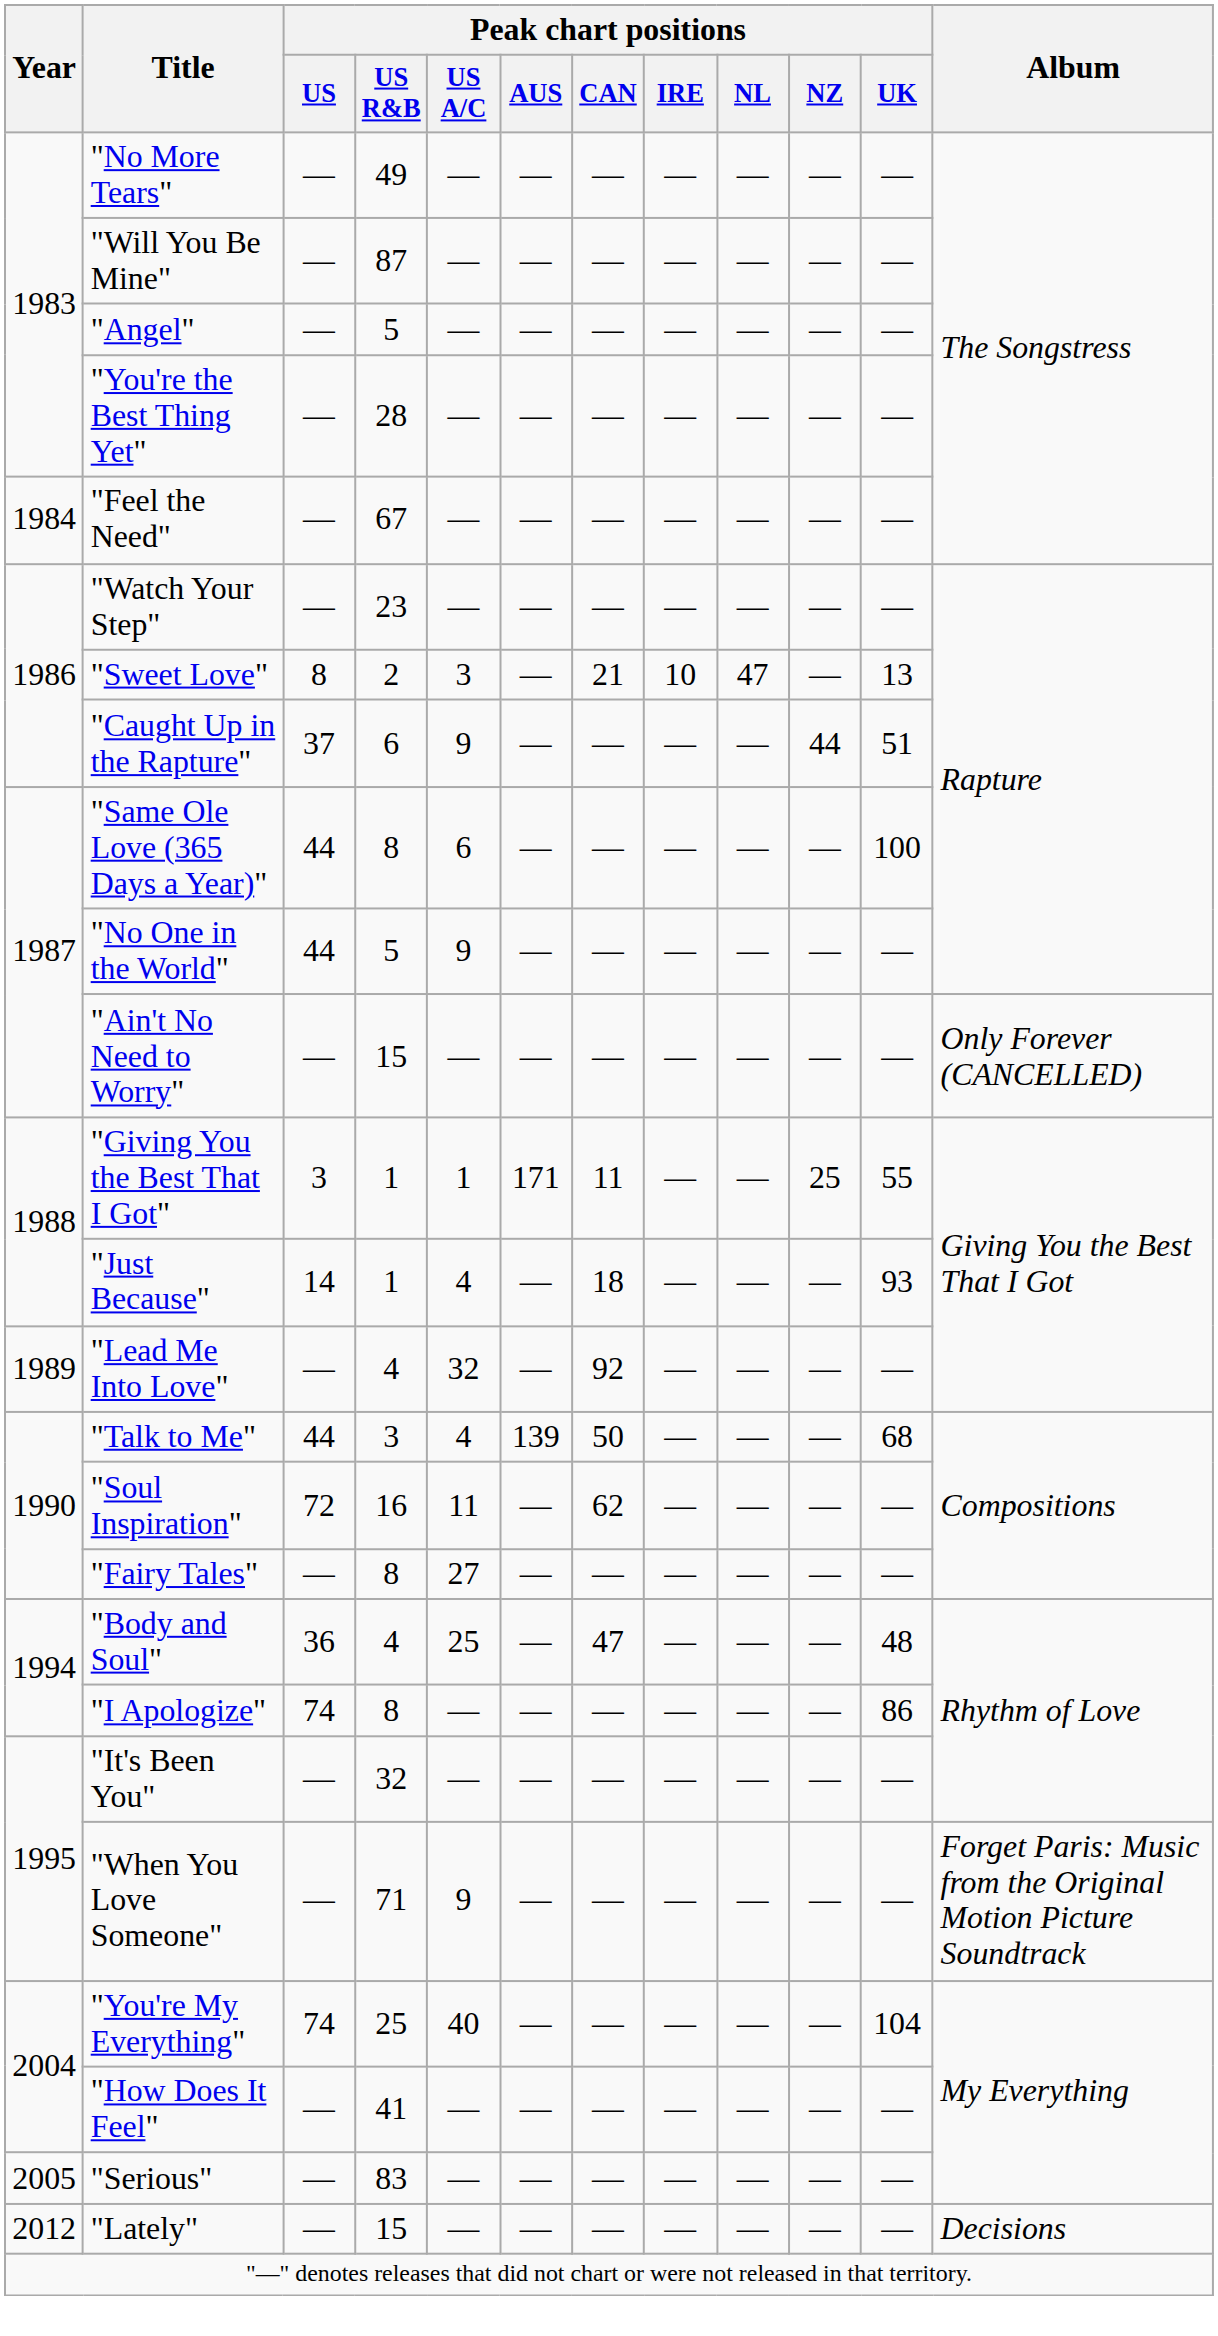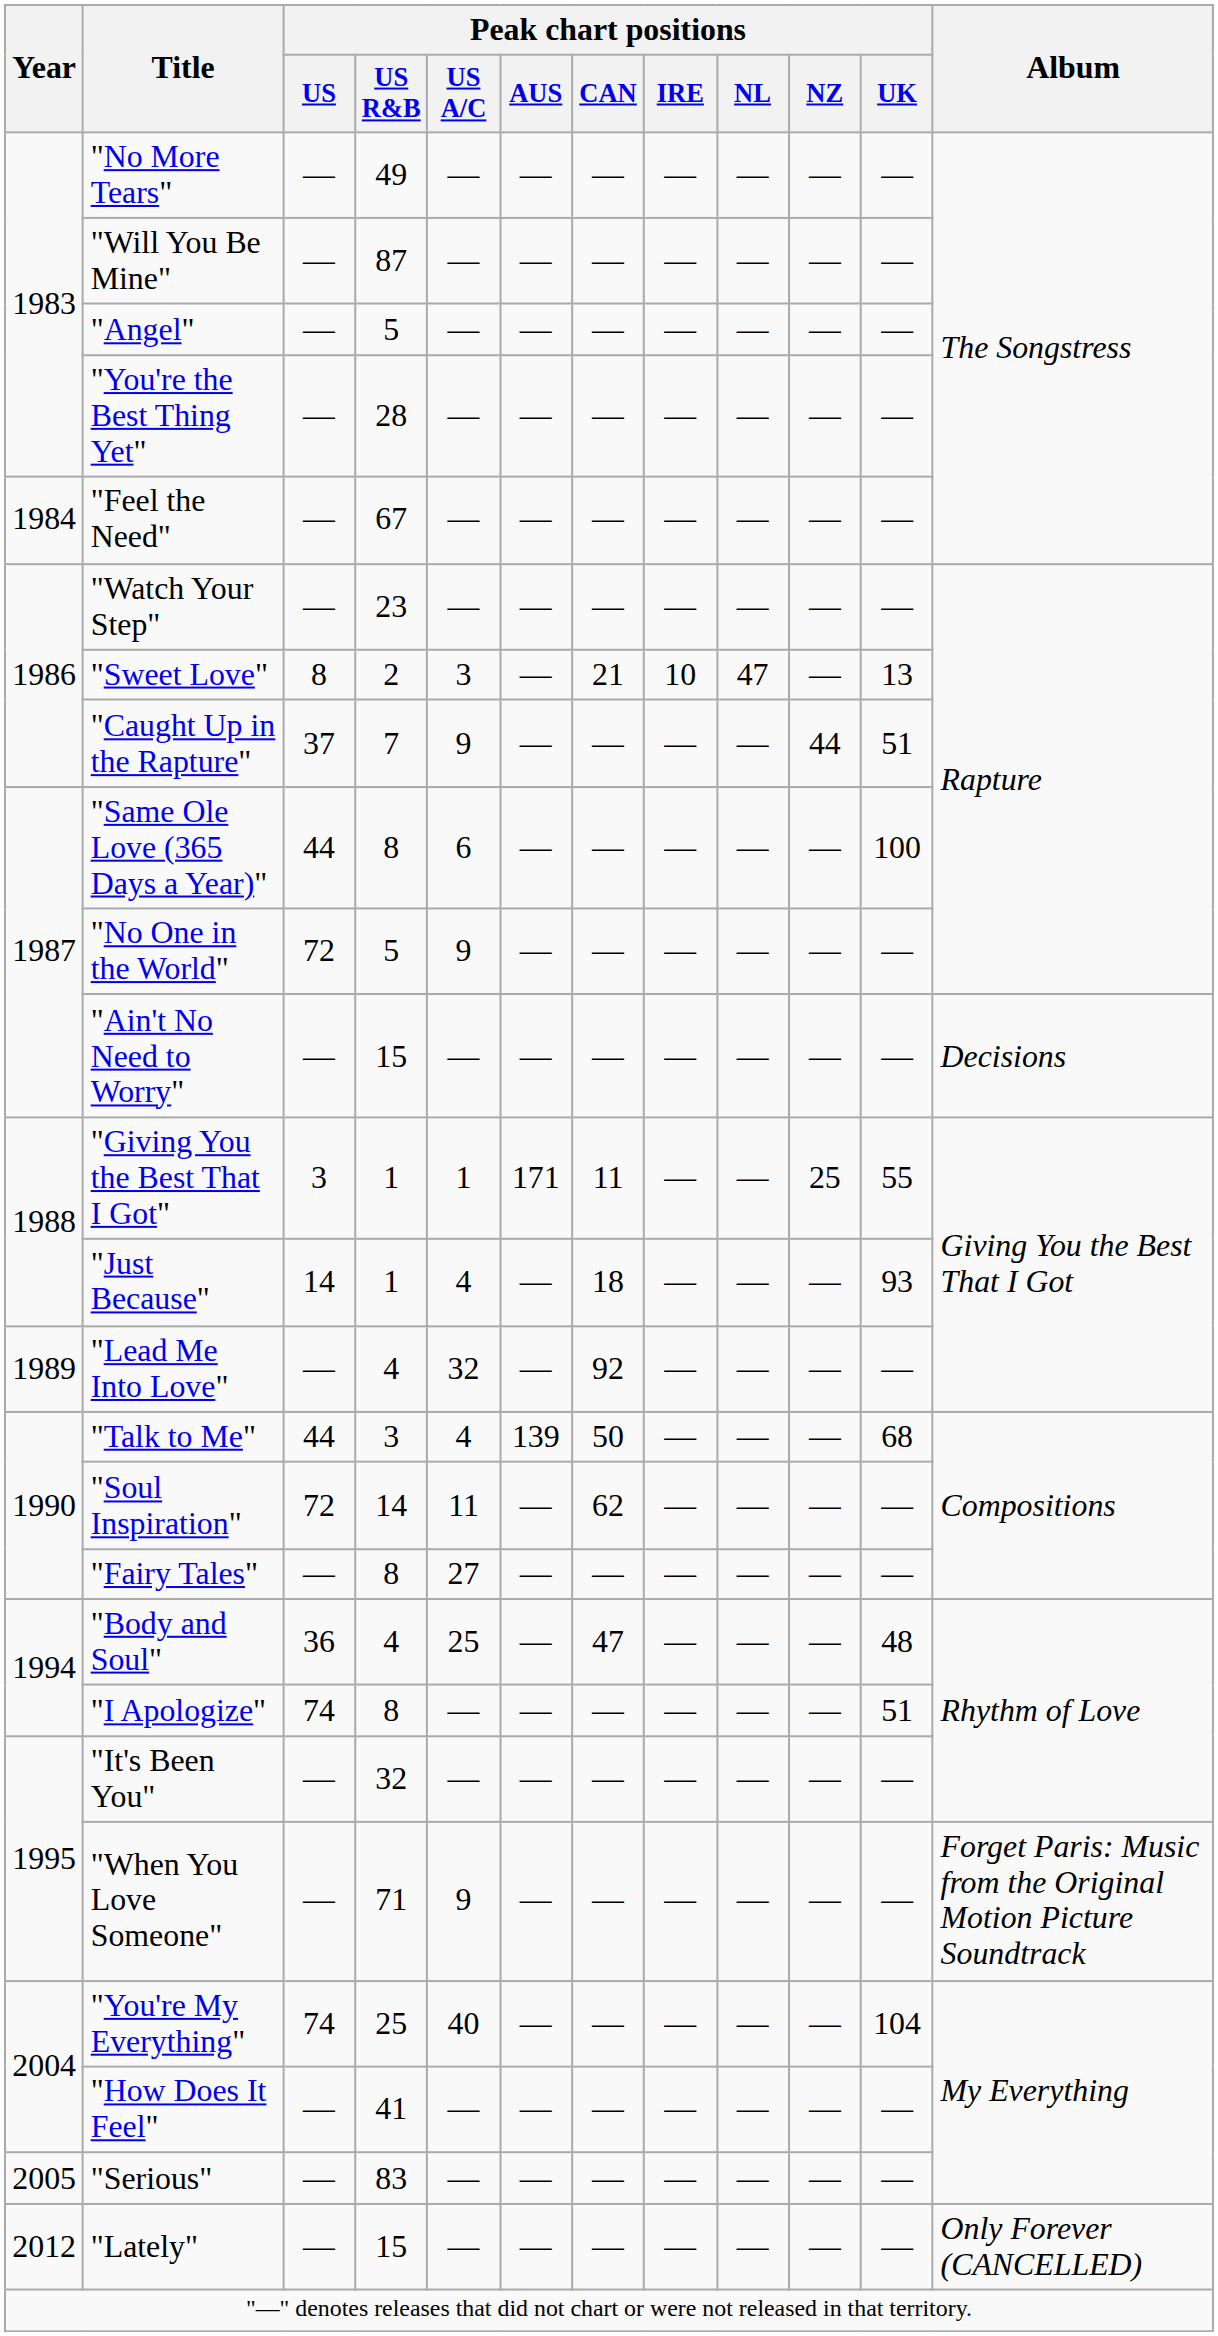 <table class="wikitable" style="text-align:center;">
 <tr>
 <th rowspan="2">Year</th>
 <th rowspan="2">Title</th>
 <th colspan="9">Peak chart positions</th>
 <th rowspan="2">Album</th>
 </tr>
 <tr style="font-size:smaller;">
 <th width="30"><a href='#'>US</a><br></th>
 <th width="30"><a href='#'>US<br>R&B</a><br></th>
 <th width="30"><a href='#'>US<br>A/C</a><br></th>
 <th width="30"><a href='#'>AUS</a><br></th>
 <th width="30"><a href='#'>CAN</a><br></th>
 <th width="30"><a href='#'>IRE</a><br></th>
 <th width="30"><a href='#'>NL</a><br></th>
 <th width="30"><a href='#'>NZ</a><br></th>
 <th width="30"><a href='#'>UK</a><br></th>
 </tr>
 <tr>
 <td rowspan="4">1983</td>
 <td align="left">"<a href='#'>No More Tears</a>" </td>
 <td>—</td>
 <td>49</td>
 <td>—</td>
 <td>—</td>
 <td>—</td>
 <td>—</td>
 <td>—</td>
 <td>—</td>
 <td>—</td>
 <td align="left" rowspan="5"><em>The Songstress</em></td>
 </tr>
 <tr>
 <td align="left">"Will You Be Mine" </td>
 <td>—</td>
 <td>87</td>
 <td>—</td>
 <td>—</td>
 <td>—</td>
 <td>—</td>
 <td>—</td>
 <td>—</td>
 <td>—</td>
 </tr>
 <tr>
 <td align="left">"<a href='#'>Angel</a>"</td>
 <td>—</td>
 <td>5</td>
 <td>—</td>
 <td>—</td>
 <td>—</td>
 <td>—</td>
 <td>—</td>
 <td>—</td>
 <td>—</td>
 </tr>
 <tr>
 <td align="left">"<a href='#'>You're the Best Thing Yet</a>"</td>
 <td>—</td>
 <td>28</td>
 <td>—</td>
 <td>—</td>
 <td>—</td>
 <td>—</td>
 <td>—</td>
 <td>—</td>
 <td>—</td>
 </tr>
 <tr>
 <td rowspan="1">1984</td>
 <td align="left">"Feel the Need"</td>
 <td>—</td>
 <td>67</td>
 <td>—</td>
 <td>—</td>
 <td>—</td>
 <td>—</td>
 <td>—</td>
 <td>—</td>
 <td>—</td>
 </tr>
 <tr>
 <td rowspan="3">1986</td>
 <td align="left">"Watch Your Step"</td>
 <td>—</td>
 <td>23</td>
 <td>—</td>
 <td>—</td>
 <td>—</td>
 <td>—</td>
 <td>—</td>
 <td>—</td>
 <td>—</td>
 <td align="left" rowspan="5"><em>Rapture</em></td>
 </tr>
 <tr>
 <td align="left">"<a href='#'>Sweet Love</a>"</td>
 <td>8</td>
 <td>2</td>
 <td>3</td>
 <td>—</td>
 <td>21</td>
 <td>10</td>
 <td>47</td>
 <td>—</td>
 <td>13</td>
 </tr>
 <tr>
 <td align="left">"<a href='#'>Caught Up in the Rapture</a>"</td>
 <td>37</td>
-<td>6</td>
+<td>7</td>
 <td>9</td>
 <td>—</td>
 <td>—</td>
 <td>—</td>
 <td>—</td>
 <td>44</td>
 <td>51</td>
 </tr>
 <tr>
 <td rowspan="3">1987</td>
 <td align="left">"<a href='#'>Same Ole Love (365 Days a Year)</a>"</td>
 <td>44</td>
 <td>8</td>
 <td>6</td>
 <td>—</td>
 <td>—</td>
 <td>—</td>
 <td>—</td>
 <td>—</td>
 <td>100</td>
 </tr>
 <tr>
 <td align="left">"<a href='#'>No One in the World</a>"</td>
-<td>44</td>
+<td>72</td>
 <td>5</td>
 <td>9</td>
 <td>—</td>
 <td>—</td>
 <td>—</td>
 <td>—</td>
 <td>—</td>
 <td>—</td>
 </tr>
 <tr>
 <td align="left">"<a href='#'>Ain't No Need to Worry</a>" </td>
 <td>—</td>
 <td>15</td>
 <td>—</td>
 <td>—</td>
 <td>—</td>
 <td>—</td>
 <td>—</td>
 <td>—</td>
 <td>—</td>
-<td align="left" rowspan="1"><em>Only Forever (CANCELLED)</em></td>
+<td align="left" rowspan="1"><em>Decisions</em></td>
 </tr>
 <tr>
 <td rowspan="2">1988</td>
 <td align="left">"<a href='#'>Giving You the Best That I Got</a>"</td>
 <td>3</td>
 <td>1</td>
 <td>1</td>
 <td>171</td>
 <td>11</td>
 <td>—</td>
 <td>—</td>
 <td>25</td>
 <td>55</td>
 <td align="left" rowspan="3"><em>Giving You the Best That I Got</em></td>
 </tr>
 <tr>
 <td align="left">"<a href='#'>Just Because</a>"</td>
 <td>14</td>
 <td>1</td>
 <td>4</td>
 <td>—</td>
 <td>18</td>
 <td>—</td>
 <td>—</td>
 <td>—</td>
 <td>93</td>
 </tr>
 <tr>
 <td rowspan="1">1989</td>
 <td align="left">"<a href='#'>Lead Me Into Love</a>"</td>
 <td>—</td>
 <td>4</td>
 <td>32</td>
 <td>—</td>
 <td>92</td>
 <td>—</td>
 <td>—</td>
 <td>—</td>
 <td>—</td>
 </tr>
 <tr>
 <td rowspan="3">1990</td>
 <td align="left">"<a href='#'>Talk to Me</a>"</td>
 <td>44</td>
 <td>3</td>
 <td>4</td>
 <td>139</td>
 <td>50</td>
 <td>—</td>
 <td>—</td>
 <td>—</td>
 <td>68</td>
 <td align="left" rowspan="3"><em>Compositions</em></td>
 </tr>
 <tr>
 <td align="left">"<a href='#'>Soul Inspiration</a>"</td>
 <td>72</td>
-<td>16</td>
+<td>14</td>
 <td>11</td>
 <td>—</td>
 <td>62</td>
 <td>—</td>
 <td>—</td>
 <td>—</td>
 <td>—</td>
 </tr>
 <tr>
 <td align="left">"<a href='#'>Fairy Tales</a>"</td>
 <td>—</td>
 <td>8</td>
 <td>27</td>
 <td>—</td>
 <td>—</td>
 <td>—</td>
 <td>—</td>
 <td>—</td>
 <td>—</td>
 </tr>
 <tr>
 <td rowspan="2">1994</td>
 <td align="left">"<a href='#'>Body and Soul</a>"</td>
 <td>36</td>
 <td>4</td>
 <td>25</td>
 <td>—</td>
 <td>47</td>
 <td>—</td>
 <td>—</td>
 <td>—</td>
 <td>48</td>
 <td align="left" rowspan="3"><em>Rhythm of Love</em></td>
 </tr>
 <tr>
 <td align="left">"<a href='#'>I Apologize</a>"</td>
 <td>74</td>
 <td>8</td>
 <td>—</td>
 <td>—</td>
 <td>—</td>
 <td>—</td>
 <td>—</td>
 <td>—</td>
-<td>86</td>
+<td>51</td>
 </tr>
 <tr>
 <td rowspan="2">1995</td>
 <td align="left">"It's Been You"</td>
 <td>—</td>
 <td>32</td>
 <td>—</td>
 <td>—</td>
 <td>—</td>
 <td>—</td>
 <td>—</td>
 <td>—</td>
 <td>—</td>
 </tr>
 <tr>
 <td align="left">"When You Love Someone" </td>
 <td>—</td>
 <td>71</td>
 <td>9</td>
 <td>—</td>
 <td>—</td>
 <td>—</td>
 <td>—</td>
 <td>—</td>
 <td>—</td>
 <td align="left" rowspan="1"><em>Forget Paris: Music from the Original Motion Picture Soundtrack</em></td>
 </tr>
 <tr>
 <td rowspan="2">2004</td>
 <td align="left">"<a href='#'>You're My Everything</a>"</td>
 <td>74</td>
 <td>25</td>
 <td>40</td>
 <td>—</td>
 <td>—</td>
 <td>—</td>
 <td>—</td>
 <td>—</td>
 <td>104</td>
 <td align="left" rowspan="3"><em>My Everything</em></td>
 </tr>
 <tr>
 <td align="left">"<a href='#'>How Does It Feel</a>"</td>
 <td>—</td>
 <td>41</td>
 <td>—</td>
 <td>—</td>
 <td>—</td>
 <td>—</td>
 <td>—</td>
 <td>—</td>
 <td>—</td>
 </tr>
 <tr>
 <td rowspan="1">2005</td>
 <td align="left">"Serious"</td>
 <td>—</td>
 <td>83</td>
 <td>—</td>
 <td>—</td>
 <td>—</td>
 <td>—</td>
 <td>—</td>
 <td>—</td>
 <td>—</td>
 </tr>
 <tr>
 <td rowspan="1">2012</td>
 <td align="left">"Lately"</td>
 <td>—</td>
 <td>15</td>
 <td>—</td>
 <td>—</td>
 <td>—</td>
 <td>—</td>
 <td>—</td>
 <td>—</td>
 <td>—</td>
-<td align="left" rowspan="1"><em>Decisions</em></td>
+<td align="left" rowspan="1"><em>Only Forever (CANCELLED)</em></td>
 </tr>
 <tr>
 <td colspan="12" style="text-align:center; font-size:9pt;">"—" denotes releases that did not chart or were not released in that territory.</td>
 </tr>
 </table>
